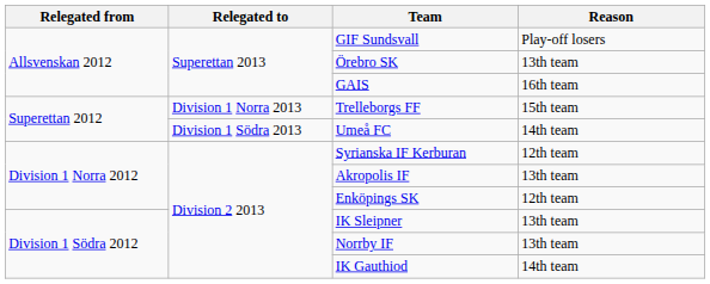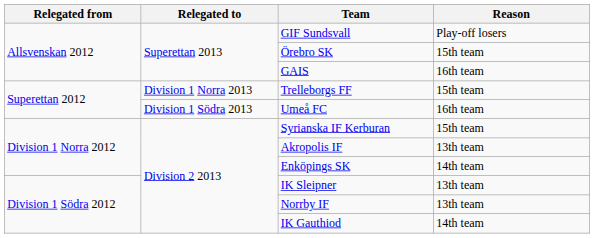 <table class="wikitable">
 <tr>
 <th style="width: 175px;">Relegated from</th>
 <th style="width: 175px;">Relegated to</th>
 <th style="width: 200px;">Team</th>
 <th style="width: 200px;">Reason</th>
 </tr>
 <tr>
 <td rowspan="3"><a href='#'>Allsvenskan</a> 2012</td>
 <td rowspan="3"><a href='#'>Superettan</a> 2013</td>
 <td><a href='#'>GIF Sundsvall</a></td>
 <td>Play-off losers</td>
 </tr>
 <tr>
 <td><a href='#'>Örebro SK</a></td>
-<td>13th team</td>
+<td>15th team</td>
 </tr>
 <tr>
 <td><a href='#'>GAIS</a></td>
 <td>16th team</td>
 </tr>
 <tr>
 <td rowspan="2"><a href='#'>Superettan</a> 2012</td>
 <td><a href='#'>Division 1</a> <a href='#'>Norra</a> 2013</td>
 <td><a href='#'>Trelleborgs FF</a></td>
 <td>15th team</td>
 </tr>
 <tr>
 <td><a href='#'>Division 1</a> <a href='#'>Södra</a> 2013</td>
 <td><a href='#'>Umeå FC</a></td>
-<td>14th team</td>
+<td>16th team</td>
 </tr>
 <tr>
 <td rowspan="3"><a href='#'>Division 1</a> <a href='#'>Norra</a> 2012</td>
 <td rowspan="6"><a href='#'>Division 2</a> 2013</td>
 <td><a href='#'>Syrianska IF Kerburan</a></td>
-<td>12th team</td>
+<td>15th team</td>
 </tr>
 <tr>
 <td><a href='#'>Akropolis IF</a></td>
 <td>13th team</td>
 </tr>
 <tr>
 <td><a href='#'>Enköpings SK</a></td>
-<td>12th team</td>
+<td>14th team</td>
 </tr>
 <tr>
 <td rowspan="3"><a href='#'>Division 1</a> <a href='#'>Södra</a> 2012</td>
 <td><a href='#'>IK Sleipner</a></td>
 <td>13th team</td>
 </tr>
 <tr>
 <td><a href='#'>Norrby IF</a></td>
 <td>13th team</td>
 </tr>
 <tr>
 <td><a href='#'>IK Gauthiod</a></td>
 <td>14th team</td>
 </tr>
 </table>
